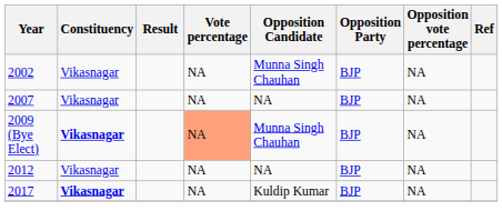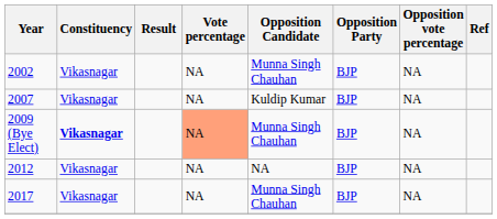 <table class="sortable wikitable">
 <tr>
 <th width=100>Year</th>
 <th width=80>Constituency</th>
 <th width=70>Result</th>
 <th width=70>Vote percentage</th>
 <th width=150>Opposition Candidate</th>
 <th width=70>Opposition Party</th>
 <th width=70>Opposition vote percentage</th>
 <th width=25>Ref</th>
 </tr>
 <tr>
 <td><a href='#'>2002</a></td>
 <td><a href='#'>Vikasnagar</a></td>
 <td></td>
 <td>NA</td>
 <td><a href='#'>Munna Singh Chauhan</a></td>
 <td><a href='#'>BJP</a></td>
 <td>NA</td>
 <td></td>
 </tr>
 <tr>
 <td><a href='#'>2007</a></td>
 <td><a href='#'>Vikasnagar</a></td>
 <td></td>
 <td>NA</td>
-<td>NA</td>
+<td>Kuldip Kumar</td>
 <td><a href='#'>BJP</a></td>
 <td>NA</td>
 <td></td>
 </tr>
 <tr>
 <td><a href='#'>2009 (Bye Elect)</a></td>
 <td><strong><a href='#'>Vikasnagar</a></strong></td>
 <td></td>
 <td style="background: lightsalmon;">NA</td>
 <td><a href='#'>Munna Singh Chauhan</a></td>
 <td><a href='#'>BJP</a></td>
 <td>NA</td>
 <td></td>
 </tr>
 <tr>
 <td><a href='#'>2012</a></td>
 <td><a href='#'>Vikasnagar</a></td>
 <td></td>
 <td>NA</td>
 <td>NA</td>
 <td><a href='#'>BJP</a></td>
 <td>NA</td>
 <td></td>
 </tr>
 <tr>
 <td><a href='#'>2017</a></td>
-<td><strong><a href='#'>Vikasnagar</a></strong></td>
+<td><a href='#'>Vikasnagar</a></td>
 <td></td>
 <td>NA</td>
-<td>Kuldip Kumar</td>
+<td><a href='#'>Munna Singh Chauhan</a></td>
 <td><a href='#'>BJP</a></td>
 <td>NA</td>
 <td></td>
 </tr>
 <tr>
 </tr>
 </table>
